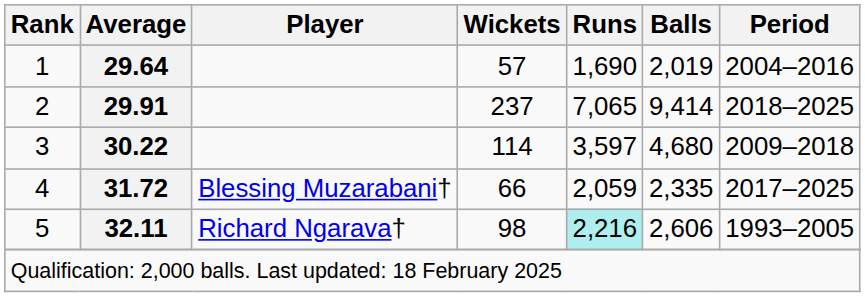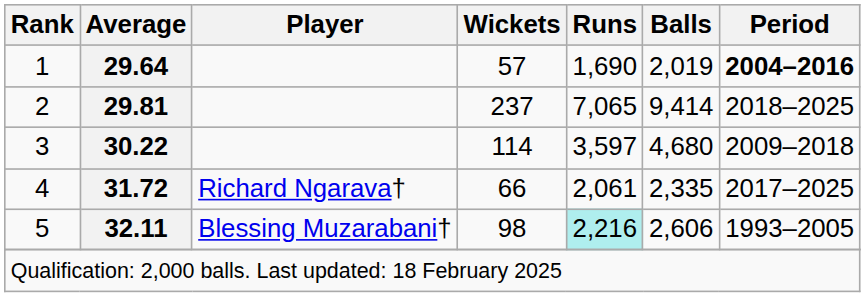 <table class="wikitable plainrowheaders sortable">
 <tr>
 <th scope=col>Rank</th>
 <th scope=col>Average</th>
 <th scope=col>Player</th>
 <th scope=col>Wickets</th>
 <th scope=col>Runs</th>
 <th scope=col>Balls</th>
 <th scope=col>Period</th>
 </tr>
 <tr>
 <td style="text-align:center">1</td>
 <th scope=row style=text-align:center>29.64</th>
 <td></td>
 <td style="text-align:center">57</td>
 <td style="text-align:center">1,690</td>
 <td style="text-align:center">2,019</td>
-<td>2004–2016</td>
+<td><strong>2004–2016</strong></td>
 </tr>
 <tr>
 <td style="text-align:center">2</td>
-<th scope=row style=text-align:center>29.91</th>
+<th scope=row style=text-align:center>29.81</th>
 <td></td>
 <td style="text-align:center">237</td>
 <td style="text-align:center">7,065</td>
 <td style="text-align:center">9,414</td>
 <td>2018–2025</td>
 </tr>
 <tr>
 <td style="text-align:center">3</td>
 <th scope=row style=text-align:center>30.22</th>
 <td></td>
 <td style="text-align:center">114</td>
 <td style="text-align:center">3,597</td>
 <td style="text-align:center">4,680</td>
 <td>2009–2018</td>
 </tr>
 <tr>
 <td style="text-align:center">4</td>
 <th scope=row style=text-align:center>31.72</th>
-<td><a href='#'>Blessing Muzarabani</a>†</td>
+<td><a href='#'>Richard Ngarava</a>†</td>
 <td style="text-align:center">66</td>
-<td style="text-align:center">2,059</td>
+<td style="text-align:center">2,061</td>
 <td style="text-align:center">2,335</td>
 <td>2017–2025</td>
 </tr>
 <tr>
 <td style="text-align:center">5</td>
 <th scope=row style=text-align:center>32.11</th>
-<td><a href='#'>Richard Ngarava</a>†</td>
+<td><a href='#'>Blessing Muzarabani</a>†</td>
 <td style="text-align:center">98</td>
 <td style="background: paleturquoise; text-align:center">2,216</td>
 <td style="text-align:center">2,606</td>
 <td>1993–2005</td>
 </tr>
 <tr>
 </tr>
 <tr class=sortbottom>
 <td colspan=7><small>Qualification: 2,000 balls. Last updated: 18 February 2025</small></td>
 </tr>
 </table>
